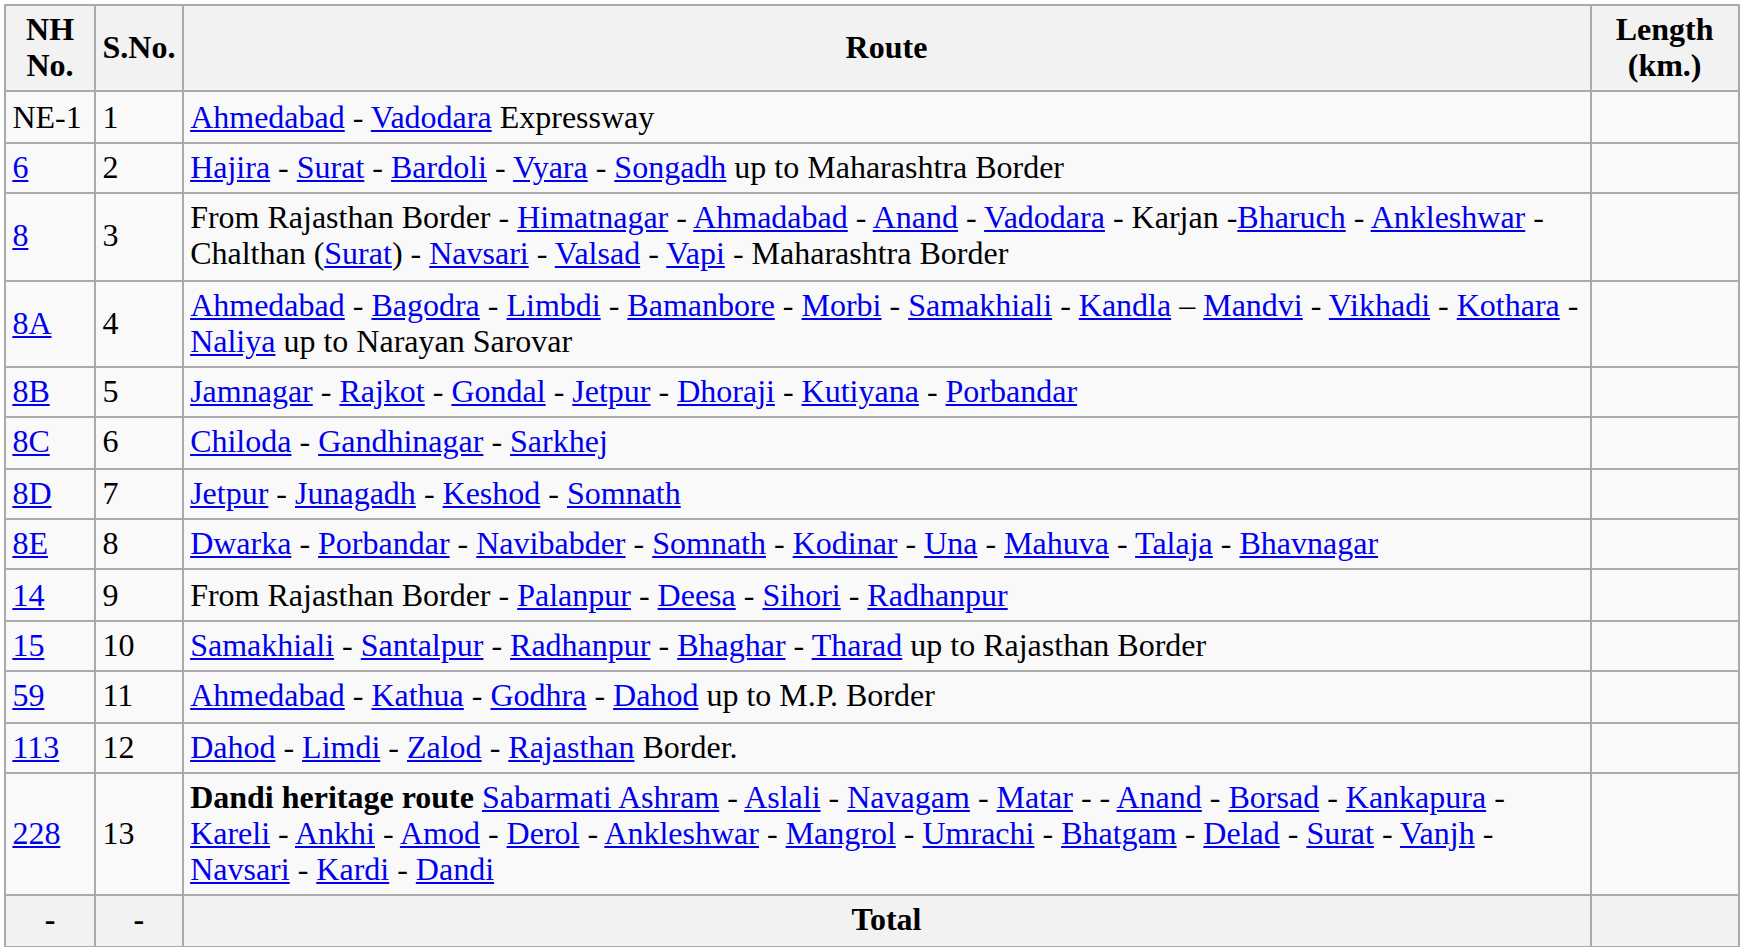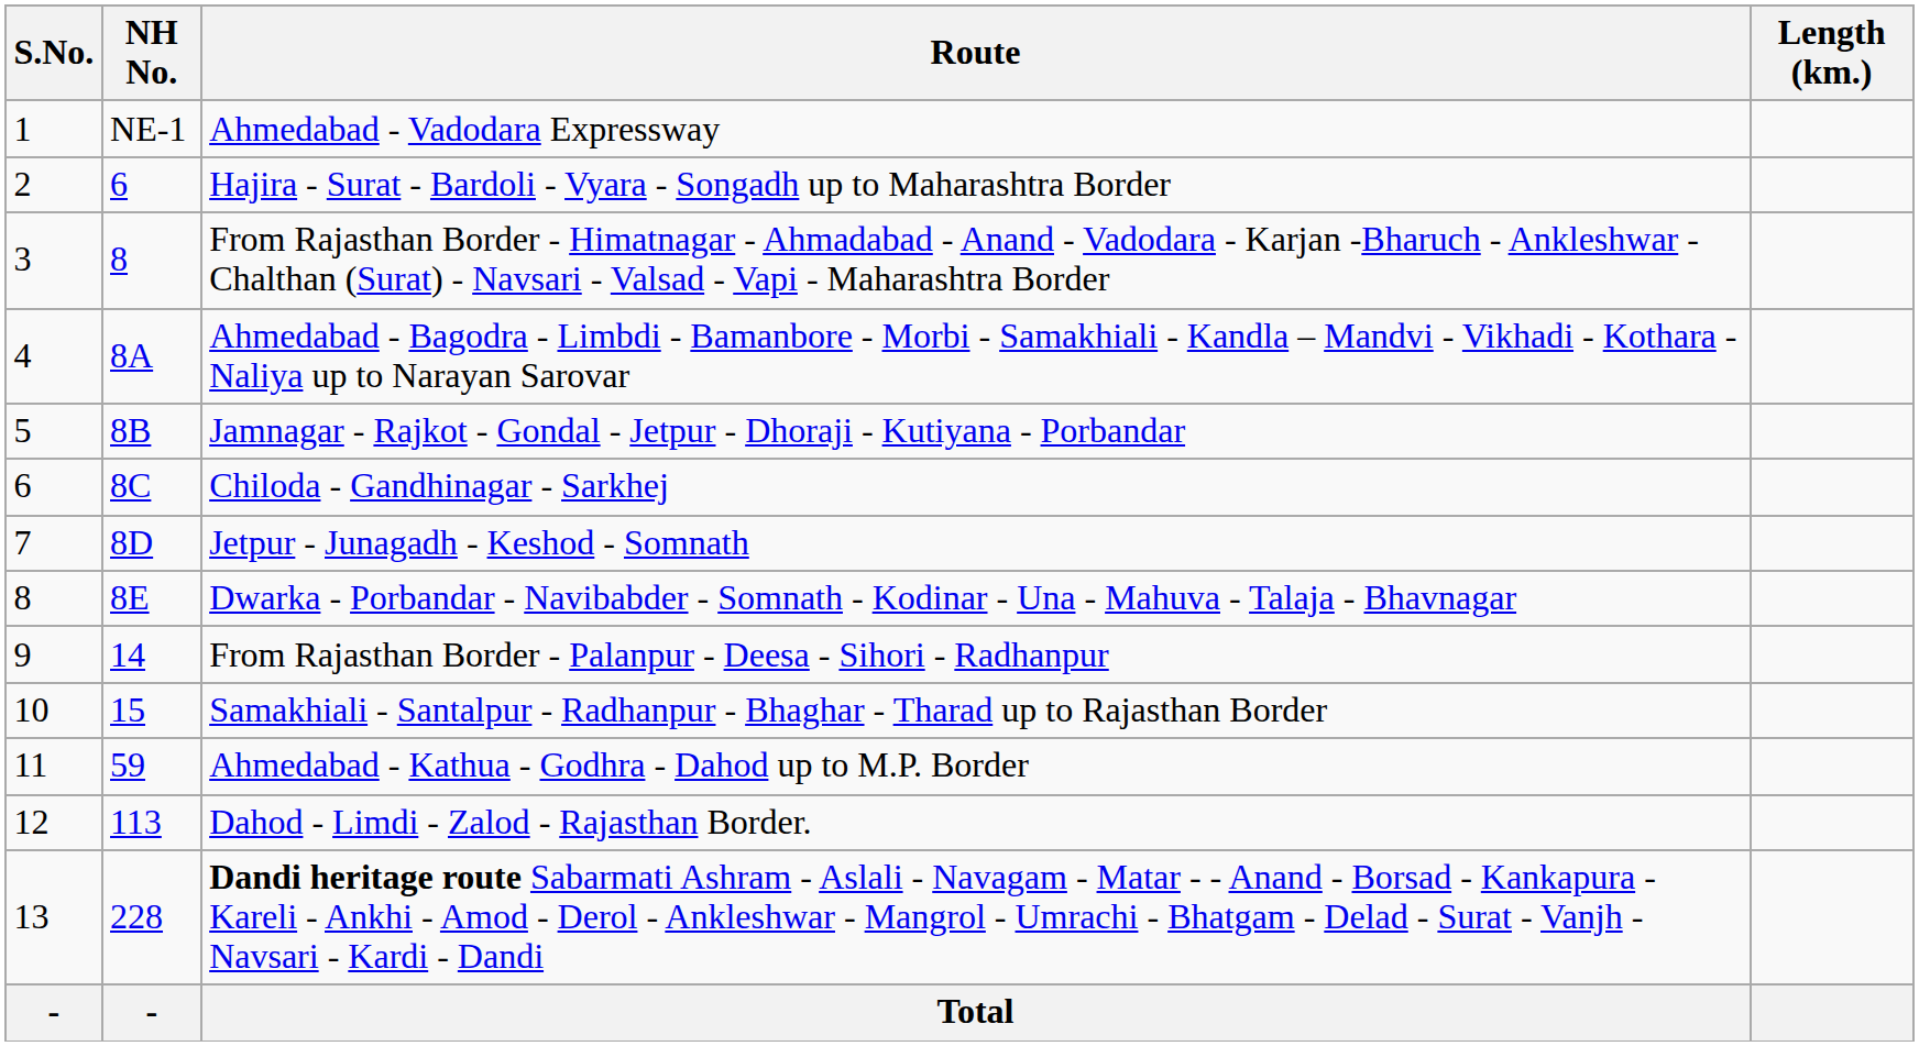 <table class="wikitable">
 <tr>
+<th>S.No.</th>
 <th>NH No.</th>
-<th>S.No.</th>
 <th>Route</th>
 <th>Length (km.)</th>
 </tr>
 <tr>
+<td>1</td>
 <td>NE-1</td>
-<td>1</td>
 <td><a href='#'>Ahmedabad</a> - <a href='#'>Vadodara</a> Expressway</td>
 <td></td>
 </tr>
 <tr>
+<td>2</td>
 <td><a href='#'>6</a></td>
-<td>2</td>
 <td><a href='#'>Hajira</a> - <a href='#'>Surat</a> - <a href='#'>Bardoli</a> - <a href='#'>Vyara</a> - <a href='#'>Songadh</a>  up to Maharashtra Border</td>
 <td></td>
 </tr>
 <tr>
+<td>3</td>
 <td><a href='#'>8</a></td>
-<td>3</td>
 <td>From Rajasthan Border - <a href='#'>Himatnagar</a> - <a href='#'>Ahmadabad</a> - <a href='#'>Anand</a> - <a href='#'>Vadodara</a> - Karjan -<a href='#'>Bharuch</a> - <a href='#'>Ankleshwar</a> - Chalthan (<a href='#'>Surat</a>) - <a href='#'>Navsari</a> - <a href='#'>Valsad</a> - <a href='#'>Vapi</a> - Maharashtra Border</td>
 <td></td>
 </tr>
 <tr>
+<td>4</td>
 <td><a href='#'>8A</a></td>
-<td>4</td>
 <td><a href='#'>Ahmedabad</a> - <a href='#'>Bagodra</a> - <a href='#'>Limbdi</a> - <a href='#'>Bamanbore</a> - <a href='#'>Morbi</a> - <a href='#'>Samakhiali</a> - <a href='#'>Kandla</a> – <a href='#'>Mandvi</a> - <a href='#'>Vikhadi</a> - <a href='#'>Kothara</a> - <a href='#'>Naliya</a> up to Narayan Sarovar</td>
 <td></td>
 </tr>
 <tr>
+<td>5</td>
 <td><a href='#'>8B</a></td>
-<td>5</td>
 <td><a href='#'>Jamnagar</a> - <a href='#'>Rajkot</a> - <a href='#'>Gondal</a> - <a href='#'>Jetpur</a> - <a href='#'>Dhoraji</a> - <a href='#'>Kutiyana</a> - <a href='#'>Porbandar</a></td>
 <td></td>
 </tr>
 <tr>
+<td>6</td>
 <td><a href='#'>8C</a></td>
-<td>6</td>
 <td><a href='#'>Chiloda</a> - <a href='#'>Gandhinagar</a> - <a href='#'>Sarkhej</a></td>
 <td></td>
 </tr>
 <tr>
+<td>7</td>
 <td><a href='#'>8D</a></td>
-<td>7</td>
 <td><a href='#'>Jetpur</a> - <a href='#'>Junagadh</a> - <a href='#'>Keshod</a> - <a href='#'>Somnath</a></td>
 <td></td>
 </tr>
 <tr>
+<td>8</td>
 <td><a href='#'>8E</a></td>
-<td>8</td>
 <td><a href='#'>Dwarka</a> - <a href='#'>Porbandar</a> - <a href='#'>Navibabder</a> - <a href='#'>Somnath</a> - <a href='#'>Kodinar</a> - <a href='#'>Una</a> - <a href='#'>Mahuva</a> - <a href='#'>Talaja</a> - <a href='#'>Bhavnagar</a></td>
 <td></td>
 </tr>
 <tr>
+<td>9</td>
 <td><a href='#'>14</a></td>
-<td>9</td>
 <td>From Rajasthan Border - <a href='#'>Palanpur</a> - <a href='#'>Deesa</a> - <a href='#'>Sihori</a> - <a href='#'>Radhanpur</a></td>
 <td></td>
 </tr>
 <tr>
+<td>10</td>
 <td><a href='#'>15</a></td>
-<td>10</td>
 <td><a href='#'>Samakhiali</a> - <a href='#'>Santalpur</a> - <a href='#'>Radhanpur</a> - <a href='#'>Bhaghar</a> - <a href='#'>Tharad</a>  up to Rajasthan Border</td>
 <td></td>
 </tr>
 <tr>
+<td>11</td>
 <td><a href='#'>59</a></td>
-<td>11</td>
 <td><a href='#'>Ahmedabad</a> - <a href='#'>Kathua</a> - <a href='#'>Godhra</a> - <a href='#'>Dahod</a>  up to M.P. Border</td>
 <td></td>
 </tr>
 <tr>
+<td>12</td>
 <td><a href='#'>113</a></td>
-<td>12</td>
 <td><a href='#'>Dahod</a> - <a href='#'>Limdi</a> - <a href='#'>Zalod</a> - <a href='#'>Rajasthan</a> Border.</td>
 <td></td>
 </tr>
 <tr>
+<td>13</td>
 <td><a href='#'>228</a></td>
-<td>13</td>
 <td><strong>Dandi heritage route</strong> <a href='#'>Sabarmati Ashram</a> - <a href='#'>Aslali</a> - <a href='#'>Navagam</a> - <a href='#'>Matar</a> - - <a href='#'>Anand</a> - <a href='#'>Borsad</a> - <a href='#'>Kankapura</a> - <a href='#'>Kareli</a> - <a href='#'>Ankhi</a> - <a href='#'>Amod</a> - <a href='#'>Derol</a> - <a href='#'>Ankleshwar</a> - <a href='#'>Mangrol</a> - <a href='#'>Umrachi</a> - <a href='#'>Bhatgam</a> - <a href='#'>Delad</a> - <a href='#'>Surat</a> - <a href='#'>Vanjh</a> - <a href='#'>Navsari</a> - <a href='#'>Kardi</a> - <a href='#'>Dandi</a></td>
 <td></td>
 </tr>
 <tr>
 <th>-</th>
 <th>-</th>
 <th>Total</th>
 <th></th>
 </tr>
 </table>
